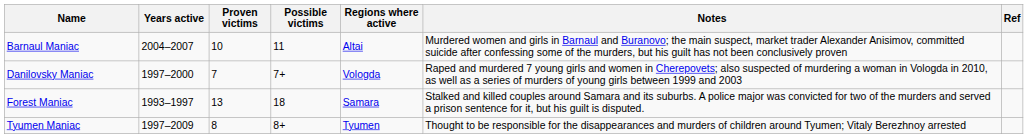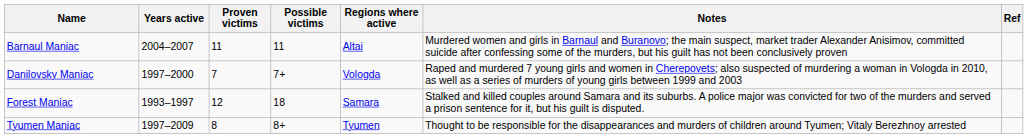 <table class="wikitable sortable">
 <tr>
 <th width="200px">Name</th>
 <th width="100px">Years active</th>
 <th data-sort-type="number">Proven victims</th>
 <th data-sort-type="number">Possible victims</th>
 <th>Regions where active</th>
 <th>Notes</th>
 <th>Ref</th>
 </tr>
 <tr>
 <td><a href='#'>Barnaul Maniac</a></td>
 <td>2004–2007</td>
-<td>10</td>
+<td>11</td>
 <td>11</td>
 <td><a href='#'>Altai</a></td>
 <td>Murdered women and girls in <a href='#'>Barnaul</a> and <a href='#'>Buranovo</a>; the main suspect, market trader Alexander Anisimov, committed suicide after confessing some of the murders, but his guilt has not been conclusively proven</td>
 <td></td>
 </tr>
 <tr>
 <td><a href='#'>Danilovsky Maniac</a></td>
 <td>1997–2000</td>
 <td>7</td>
 <td>7+</td>
 <td><a href='#'>Vologda</a></td>
 <td>Raped and murdered 7 young girls and women in <a href='#'>Cherepovets</a>; also suspected of murdering a woman in Vologda in 2010, as well as a series of murders of young girls between 1999 and 2003</td>
 <td></td>
 </tr>
 <tr>
 <td><a href='#'>Forest Maniac</a></td>
 <td>1993–1997</td>
-<td>13</td>
+<td>12</td>
 <td>18</td>
 <td><a href='#'>Samara</a></td>
 <td>Stalked and killed couples around Samara and its suburbs. A police major was convicted for two of the murders and served a prison sentence for it, but his guilt is disputed.</td>
 <td></td>
 </tr>
 <tr>
 <td><a href='#'>Tyumen Maniac</a></td>
 <td>1997–2009</td>
 <td>8</td>
 <td>8+</td>
 <td><a href='#'>Tyumen</a></td>
 <td>Thought to be responsible for the disappearances and murders of children around Tyumen; Vitaly Berezhnoy arrested</td>
 <td></td>
 </tr>
 </table>
